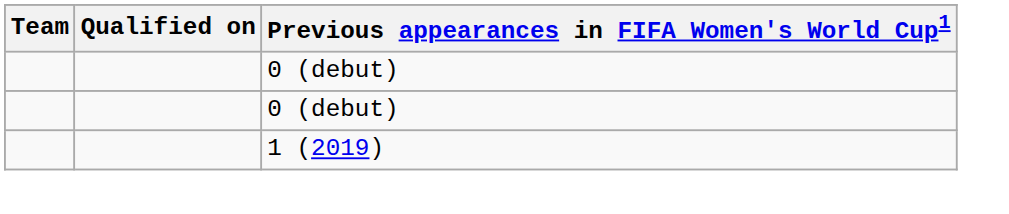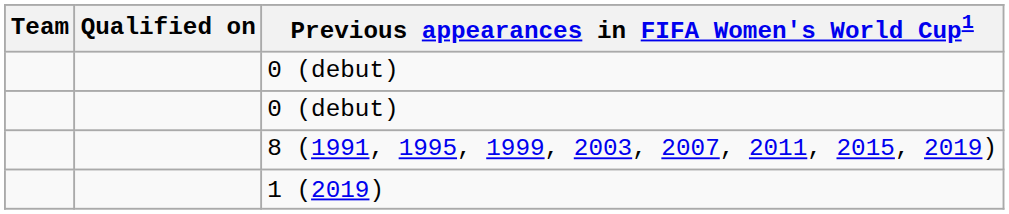 <table class="wikitable sortable">
 <tr>
 <th>Team</th>
 <th>Qualified on</th>
 <th data-sort-type="number">Previous <a href='#'>appearances</a> in <a href='#'>FIFA Women's World Cup</a><sup><strong><a href='#'>1</a></strong></sup></th>
 </tr>
 <tr>
 <td></td>
 <td></td>
 <td>0 (debut)</td>
 </tr>
 <tr>
 <td></td>
 <td></td>
 <td>0 (debut)</td>
 </tr>
 <tr>
 <td></td>
 <td></td>
+<td>8 (<a href='#'>1991</a>, <a href='#'>1995</a>, <a href='#'>1999</a>, <a href='#'>2003</a>, <a href='#'>2007</a>, <a href='#'>2011</a>, <a href='#'>2015</a>, <a href='#'>2019</a>)</td>
+</tr>
+<tr>
+<td></td>
+<td></td>
 <td>1 (<a href='#'>2019</a>)</td>
 </tr>
 </table>
